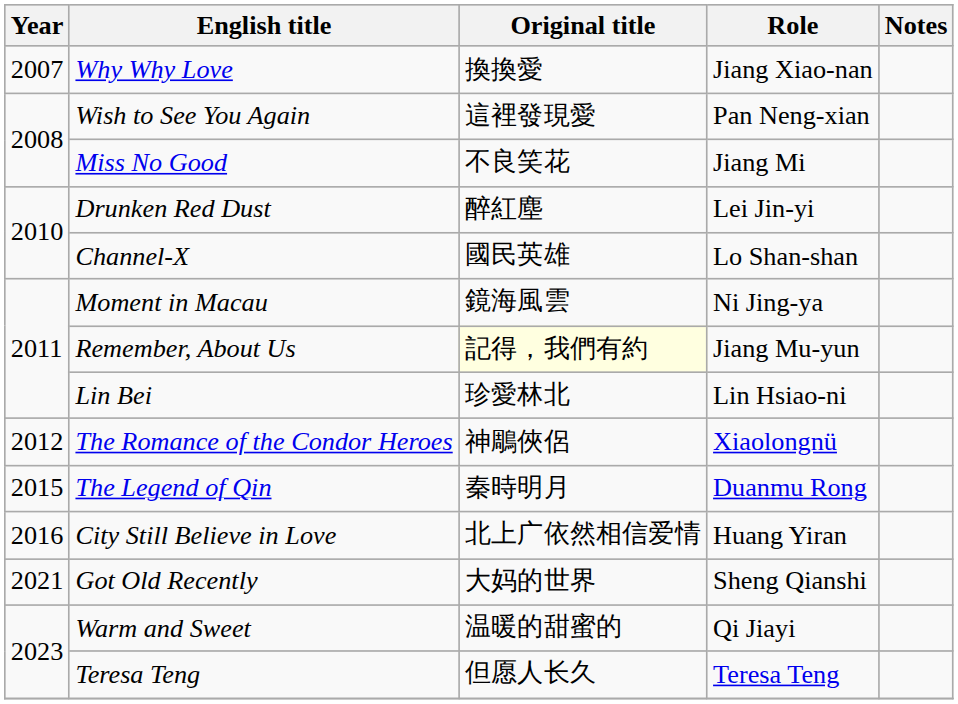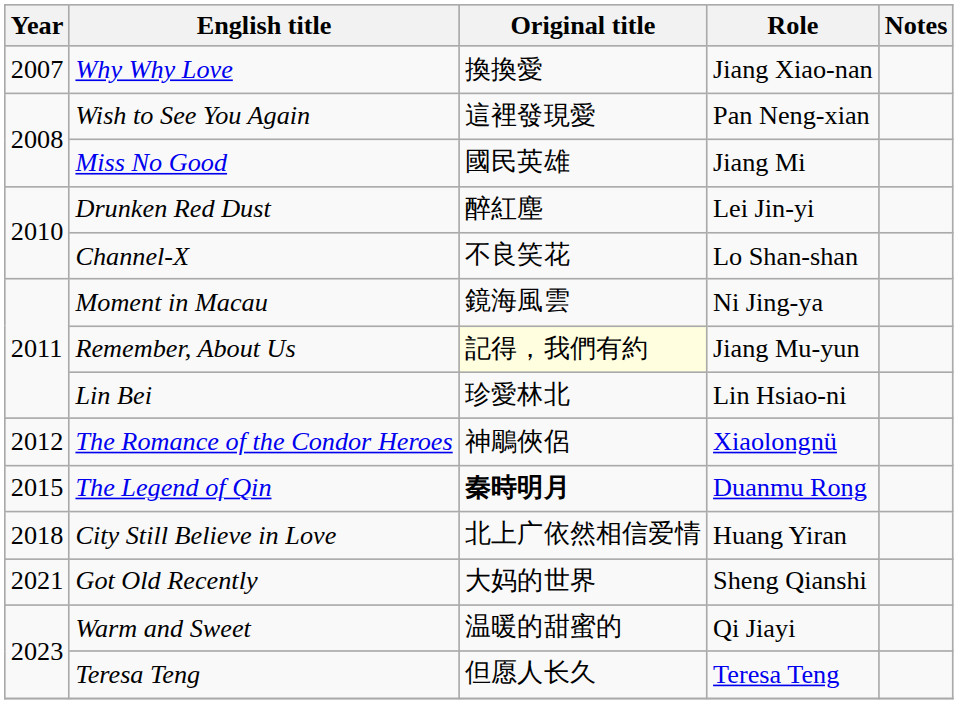 <table class="wikitable sortable">
 <tr>
 <th>Year</th>
 <th>English title</th>
 <th>Original title</th>
 <th>Role</th>
 <th class="unsortable">Notes</th>
 </tr>
 <tr>
 <td>2007</td>
 <td><em><a href='#'>Why Why Love</a></em></td>
 <td>換換愛</td>
 <td>Jiang Xiao-nan</td>
 <td></td>
 </tr>
 <tr>
 <td rowspan=2>2008</td>
 <td><em>Wish to See You Again</em></td>
 <td>這裡發現愛</td>
 <td>Pan Neng-xian</td>
 <td></td>
 </tr>
 <tr>
 <td><em><a href='#'>Miss No Good</a></em></td>
-<td>不良笑花</td>
+<td>國民英雄</td>
 <td>Jiang Mi</td>
 <td></td>
 </tr>
 <tr>
 <td rowspan=2>2010</td>
 <td><em>Drunken Red Dust</em></td>
 <td>醉紅塵</td>
 <td>Lei Jin-yi</td>
 <td></td>
 </tr>
 <tr>
 <td><em>Channel-X</em></td>
-<td>國民英雄</td>
+<td>不良笑花</td>
 <td>Lo Shan-shan</td>
 <td></td>
 </tr>
 <tr>
 <td rowspan=3>2011</td>
 <td><em>Moment in Macau</em></td>
 <td>鏡海風雲</td>
 <td>Ni Jing-ya</td>
 <td></td>
 </tr>
 <tr>
 <td><em>Remember, About Us</em></td>
 <td style="background: lightyellow;">記得，我們有約</td>
 <td>Jiang Mu-yun</td>
 <td></td>
 </tr>
 <tr>
 <td><em>Lin Bei</em></td>
 <td>珍愛林北</td>
 <td>Lin Hsiao-ni</td>
 <td></td>
 </tr>
 <tr>
 <td>2012</td>
 <td><em><a href='#'>The Romance of the Condor Heroes</a></em></td>
 <td>神鵰俠侶</td>
 <td><a href='#'>Xiaolongnü</a></td>
 <td></td>
 </tr>
 <tr>
 <td>2015</td>
 <td><em><a href='#'>The Legend of Qin</a></em></td>
-<td>秦時明月</td>
+<td><strong>秦時明月</strong></td>
 <td><a href='#'>Duanmu Rong</a></td>
 <td></td>
 </tr>
 <tr>
-<td>2016</td>
+<td>2018</td>
 <td><em>City Still Believe in Love</em></td>
 <td>北上广依然相信爱情</td>
 <td>Huang Yiran</td>
 <td></td>
 </tr>
 <tr>
 <td>2021</td>
 <td><em>Got Old Recently</em></td>
 <td>大妈的世界</td>
 <td>Sheng Qianshi</td>
 <td></td>
 </tr>
 <tr>
 <td rowspan=2>2023</td>
 <td><em>Warm and Sweet</em></td>
 <td>温暖的甜蜜的</td>
 <td>Qi Jiayi</td>
 <td></td>
 </tr>
 <tr>
 <td><em>Teresa Teng</em></td>
 <td>但愿人长久</td>
 <td><a href='#'>Teresa Teng</a></td>
 <td></td>
 </tr>
 <tr>
 </tr>
 </table>
